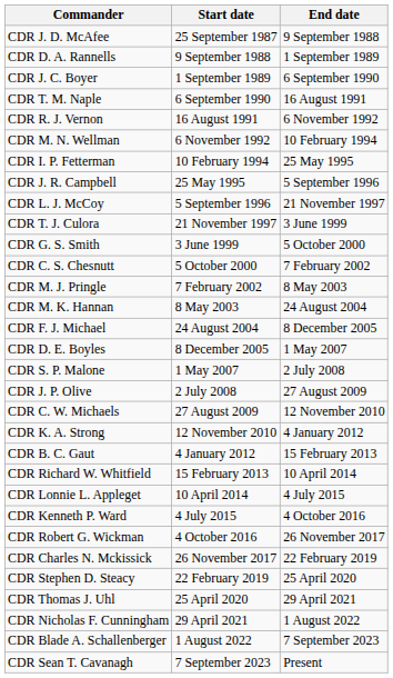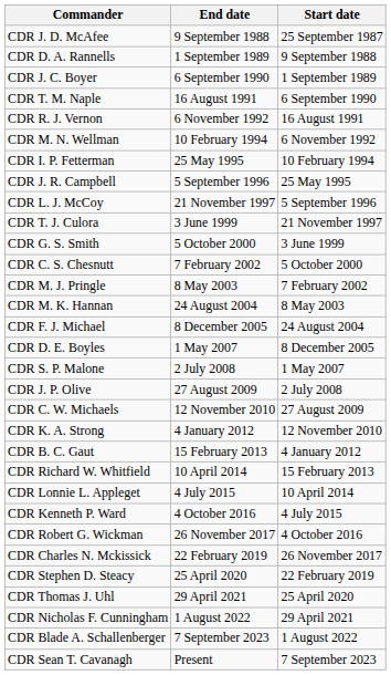 <table class="wikitable">
 <tr>
 <th>Commander</th>
+<th>End date</th>
 <th>Start date</th>
-<th>End date</th>
 </tr>
 <tr>
 <td>CDR J. D. McAfee</td>
+<td>9 September 1988</td>
 <td>25 September 1987</td>
+</tr>
+<tr>
+<td>CDR D. A. Rannells</td>
+<td>1 September 1989</td>
 <td>9 September 1988</td>
 </tr>
 <tr>
-<td>CDR D. A. Rannells</td>
-<td>9 September 1988</td>
+<td>CDR J. C. Boyer</td>
+<td>6 September 1990</td>
 <td>1 September 1989</td>
 </tr>
 <tr>
-<td>CDR J. C. Boyer</td>
-<td>1 September 1989</td>
+<td>CDR T. M. Naple</td>
+<td>16 August 1991</td>
 <td>6 September 1990</td>
 </tr>
 <tr>
-<td>CDR T. M. Naple</td>
-<td>6 September 1990</td>
+<td>CDR R. J. Vernon</td>
+<td>6 November 1992</td>
 <td>16 August 1991</td>
 </tr>
 <tr>
-<td>CDR R. J. Vernon</td>
-<td>16 August 1991</td>
+<td>CDR M. N. Wellman</td>
+<td>10 February 1994</td>
 <td>6 November 1992</td>
 </tr>
 <tr>
-<td>CDR M. N. Wellman</td>
-<td>6 November 1992</td>
+<td>CDR I. P. Fetterman</td>
+<td>25 May 1995</td>
 <td>10 February 1994</td>
 </tr>
 <tr>
-<td>CDR I. P. Fetterman</td>
-<td>10 February 1994</td>
+<td>CDR J. R. Campbell</td>
+<td>5 September 1996</td>
 <td>25 May 1995</td>
 </tr>
 <tr>
-<td>CDR J. R. Campbell</td>
-<td>25 May 1995</td>
+<td>CDR L. J. McCoy</td>
+<td>21 November 1997</td>
 <td>5 September 1996</td>
 </tr>
 <tr>
-<td>CDR L. J. McCoy</td>
-<td>5 September 1996</td>
+<td>CDR T. J. Culora</td>
+<td>3 June 1999</td>
 <td>21 November 1997</td>
 </tr>
 <tr>
-<td>CDR T. J. Culora</td>
-<td>21 November 1997</td>
+<td>CDR G. S. Smith</td>
+<td>5 October 2000</td>
 <td>3 June 1999</td>
 </tr>
 <tr>
-<td>CDR G. S. Smith</td>
-<td>3 June 1999</td>
+<td>CDR C. S. Chesnutt</td>
+<td>7 February 2002</td>
 <td>5 October 2000</td>
 </tr>
 <tr>
-<td>CDR C. S. Chesnutt</td>
-<td>5 October 2000</td>
+<td>CDR M. J. Pringle</td>
+<td>8 May 2003</td>
 <td>7 February 2002</td>
 </tr>
 <tr>
-<td>CDR M. J. Pringle</td>
-<td>7 February 2002</td>
+<td>CDR M. K. Hannan</td>
+<td>24 August 2004</td>
 <td>8 May 2003</td>
 </tr>
 <tr>
-<td>CDR M. K. Hannan</td>
-<td>8 May 2003</td>
+<td>CDR F. J. Michael</td>
+<td>8 December 2005</td>
 <td>24 August 2004</td>
 </tr>
 <tr>
-<td>CDR F. J. Michael</td>
-<td>24 August 2004</td>
+<td>CDR D. E. Boyles</td>
+<td>1 May 2007</td>
 <td>8 December 2005</td>
 </tr>
 <tr>
-<td>CDR D. E. Boyles</td>
-<td>8 December 2005</td>
+<td>CDR S. P. Malone</td>
+<td>2 July 2008</td>
 <td>1 May 2007</td>
 </tr>
 <tr>
-<td>CDR S. P. Malone</td>
-<td>1 May 2007</td>
+<td>CDR J. P. Olive</td>
+<td>27 August 2009</td>
 <td>2 July 2008</td>
 </tr>
 <tr>
-<td>CDR J. P. Olive</td>
-<td>2 July 2008</td>
+<td>CDR C. W. Michaels</td>
+<td>12 November 2010</td>
 <td>27 August 2009</td>
 </tr>
 <tr>
-<td>CDR C. W. Michaels</td>
-<td>27 August 2009</td>
+<td>CDR K. A. Strong</td>
+<td>4 January 2012</td>
 <td>12 November 2010</td>
 </tr>
 <tr>
-<td>CDR K. A. Strong</td>
-<td>12 November 2010</td>
+<td>CDR B. C. Gaut</td>
+<td>15 February 2013</td>
 <td>4 January 2012</td>
 </tr>
 <tr>
-<td>CDR B. C. Gaut</td>
-<td>4 January 2012</td>
+<td>CDR Richard W. Whitfield</td>
+<td>10 April 2014</td>
 <td>15 February 2013</td>
 </tr>
 <tr>
-<td>CDR Richard W. Whitfield</td>
-<td>15 February 2013</td>
+<td>CDR Lonnie L. Appleget</td>
+<td>4 July 2015</td>
 <td>10 April 2014</td>
 </tr>
 <tr>
-<td>CDR Lonnie L. Appleget</td>
-<td>10 April 2014</td>
+<td>CDR Kenneth P. Ward</td>
+<td>4 October 2016</td>
 <td>4 July 2015</td>
 </tr>
 <tr>
-<td>CDR Kenneth P. Ward</td>
-<td>4 July 2015</td>
+<td>CDR Robert G. Wickman</td>
+<td>26 November 2017</td>
 <td>4 October 2016</td>
 </tr>
 <tr>
-<td>CDR Robert G. Wickman</td>
-<td>4 October 2016</td>
+<td>CDR Charles N. Mckissick</td>
+<td>22 February 2019</td>
 <td>26 November 2017</td>
 </tr>
 <tr>
-<td>CDR Charles N. Mckissick</td>
-<td>26 November 2017</td>
+<td>CDR Stephen D. Steacy</td>
+<td>25 April 2020</td>
 <td>22 February 2019</td>
 </tr>
 <tr>
-<td>CDR Stephen D. Steacy</td>
-<td>22 February 2019</td>
+<td>CDR Thomas J. Uhl</td>
+<td>29 April 2021</td>
 <td>25 April 2020</td>
 </tr>
 <tr>
-<td>CDR Thomas J. Uhl</td>
-<td>25 April 2020</td>
+<td>CDR Nicholas F. Cunningham</td>
+<td>1 August 2022</td>
 <td>29 April 2021</td>
 </tr>
 <tr>
-<td>CDR Nicholas F. Cunningham</td>
-<td>29 April 2021</td>
+<td>CDR Blade A. Schallenberger</td>
+<td>7 September 2023</td>
 <td>1 August 2022</td>
 </tr>
 <tr>
-<td>CDR Blade A. Schallenberger</td>
-<td>1 August 2022</td>
+<td>CDR Sean T. Cavanagh</td>
+<td>Present</td>
 <td>7 September 2023</td>
 </tr>
-<tr>
-<td>CDR Sean T. Cavanagh</td>
-<td>7 September 2023</td>
-<td>Present</td>
-</tr>
 </table>
